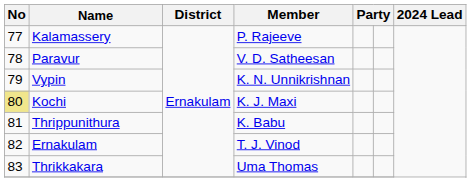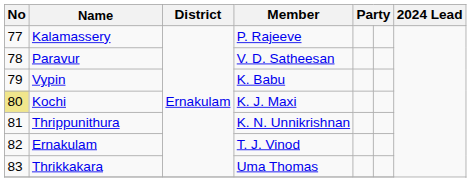 <table class ="wikitable sortable">
 <tr>
 <th>No</th>
 <th width="150px" style="font-size:95%">Name</th>
 <th>District</th>
 <th>Member</th>
 <th colspan=2>Party</th>
 <th colspan=2>2024 Lead</th>
 </tr>
 <tr>
 <td>77</td>
 <td><a href='#'>Kalamassery</a></td>
 <td rowspan=7><a href='#'>Ernakulam</a></td>
 <td><a href='#'>P. Rajeeve</a></td>
 <td></td>
 <td></td>
 </tr>
 <tr>
 <td>78</td>
 <td><a href='#'>Paravur</a></td>
 <td><a href='#'>V. D. Satheesan</a></td>
 <td></td>
 <td></td>
 </tr>
 <tr>
 <td>79</td>
 <td><a href='#'>Vypin</a></td>
-<td><a href='#'>K. N. Unnikrishnan</a></td>
+<td><a href='#'>K. Babu</a></td>
 <td></td>
 <td></td>
 </tr>
 <tr>
 <td style="background: khaki;">80</td>
 <td><a href='#'>Kochi</a></td>
 <td><a href='#'>K. J. Maxi</a></td>
 <td></td>
 <td></td>
 </tr>
 <tr>
 <td>81</td>
 <td><a href='#'>Thrippunithura</a></td>
-<td><a href='#'>K. Babu</a></td>
+<td><a href='#'>K. N. Unnikrishnan</a></td>
 <td></td>
 <td></td>
 </tr>
 <tr>
 <td>82</td>
 <td><a href='#'>Ernakulam</a></td>
 <td><a href='#'>T. J. Vinod</a></td>
 <td></td>
 <td></td>
 </tr>
 <tr>
 <td>83</td>
 <td><a href='#'>Thrikkakara</a></td>
 <td><a href='#'>Uma Thomas</a></td>
 <td></td>
 <td></td>
 </tr>
 <tr>
 </tr>
 </table>
